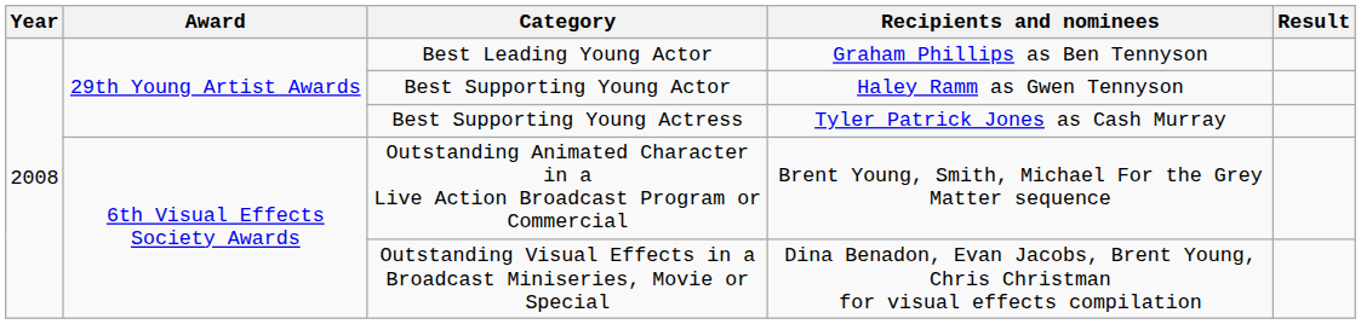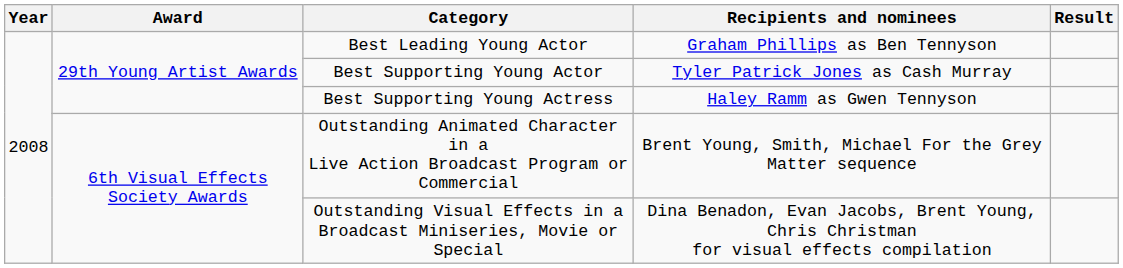 <table class="wikitable" style="text-align:center;">
 <tr>
 <th>Year</th>
 <th>Award</th>
 <th>Category</th>
 <th>Recipients and nominees</th>
 <th>Result</th>
 </tr>
 <tr>
 <td rowspan="5">2008</td>
 <td rowspan="3"><a href='#'>29th Young Artist Awards</a></td>
 <td>Best Leading Young Actor</td>
 <td><a href='#'>Graham Phillips</a> as Ben Tennyson</td>
 <td></td>
 </tr>
 <tr>
 <td>Best Supporting Young Actor</td>
-<td><a href='#'>Haley Ramm</a> as Gwen Tennyson</td>
+<td><a href='#'>Tyler Patrick Jones</a> as Cash Murray</td>
 <td></td>
 </tr>
 <tr>
 <td>Best Supporting Young Actress</td>
-<td><a href='#'>Tyler Patrick Jones</a> as Cash Murray</td>
+<td><a href='#'>Haley Ramm</a> as Gwen Tennyson</td>
 <td></td>
 </tr>
 <tr>
 <td rowspan="2"><a href='#'>6th Visual Effects Society Awards</a></td>
 <td>Outstanding Animated Character in a<br>Live Action Broadcast Program or Commercial</td>
 <td>Brent Young, Smith, Michael For the Grey Matter sequence</td>
 <td></td>
 </tr>
 <tr>
 <td>Outstanding Visual Effects in a<br>Broadcast Miniseries, Movie or Special</td>
 <td>Dina Benadon, Evan Jacobs, Brent Young, Chris Christman<br>for visual effects compilation</td>
 <td></td>
 </tr>
 </table>
